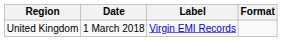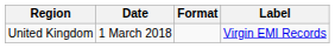 <table class=wikitable>
 <tr>
 <th>Region</th>
 <th>Date</th>
+<th>Format</th>
 <th>Label</th>
-<th>Format</th>
 </tr>
 <tr>
 <td>United Kingdom</td>
 <td>1 March 2018</td>
+<td></td>
 <td><a href='#'>Virgin EMI Records</a></td>
-<td></td>
 </tr>
 </table>
